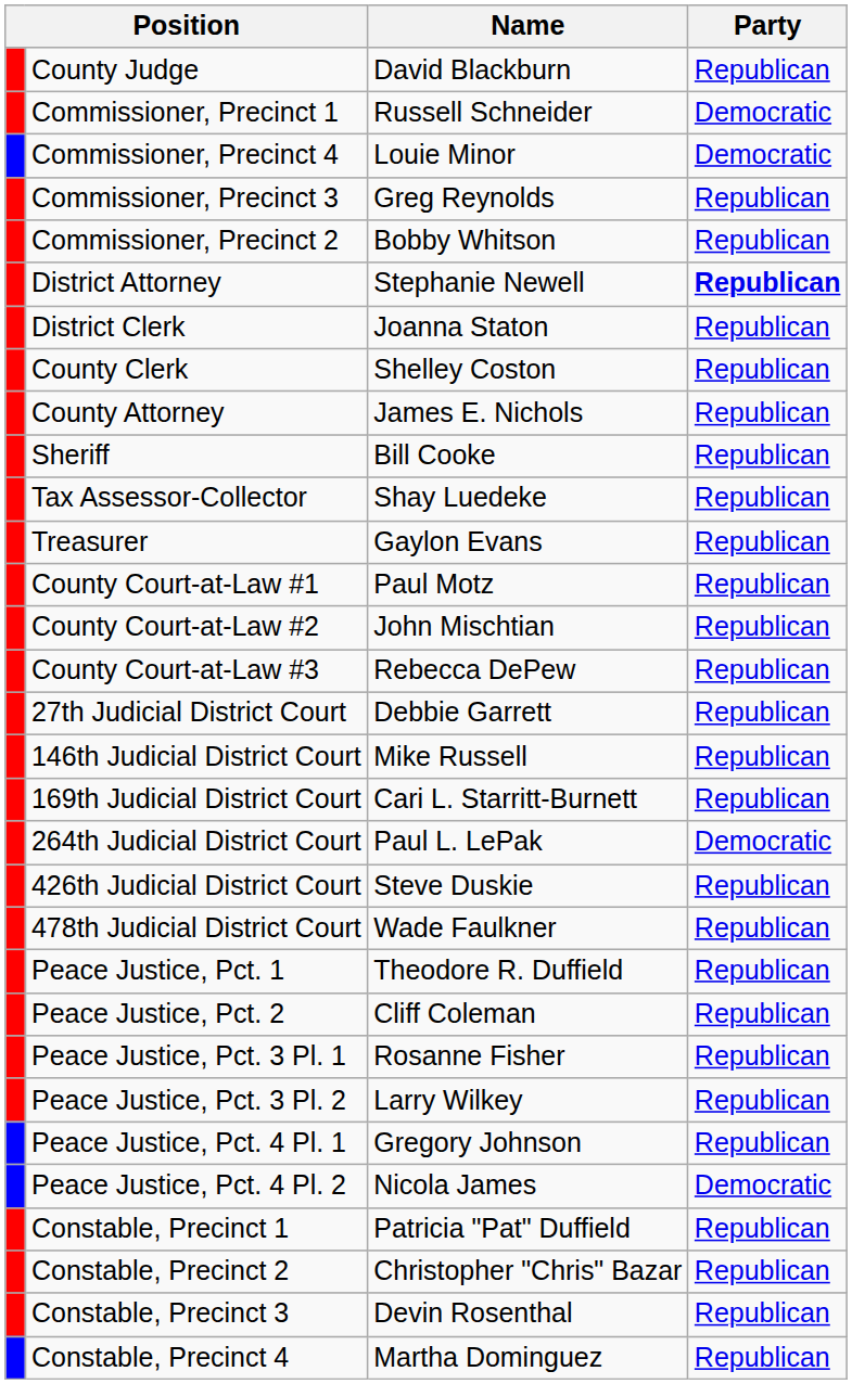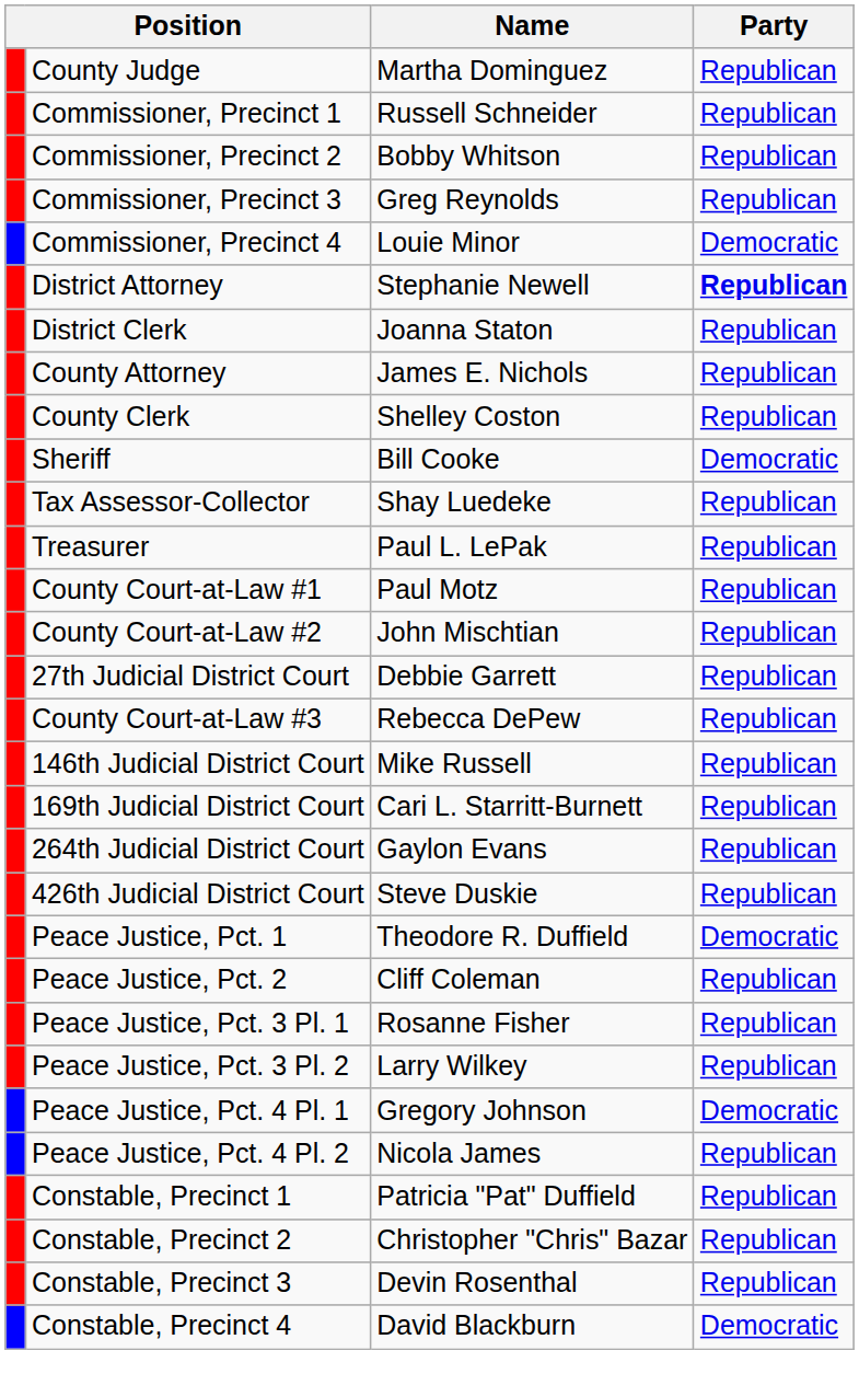 <table class="wikitable">
 <tr>
 <th colspan="2" style="text-align:center; vertical-align:bottom;">Position</th>
 <th style="text-align:center; vertical-align:bottom;">Name</th>
 <th style="text-align:center; vertical-align:bottom;">Party</th>
 </tr>
 <tr>
 <td style="background:red;"> </td>
 <td>County Judge</td>
-<td>David Blackburn</td>
+<td>Martha Dominguez</td>
 <td><a href='#'>Republican</a></td>
 </tr>
 <tr>
 <td style="background:red;"> </td>
 <td>Commissioner, Precinct 1</td>
 <td>Russell Schneider</td>
-<td><a href='#'>Democratic</a></td>
+<td><a href='#'>Republican</a></td>
 </tr>
 <tr>
-<td style="background:blue;"> </td>
-<td>Commissioner, Precinct 4</td>
-<td>Louie Minor</td>
-<td><a href='#'>Democratic</a></td>
+<td style="background:red;"> </td>
+<td>Commissioner, Precinct 2</td>
+<td>Bobby Whitson</td>
+<td><a href='#'>Republican</a></td>
 </tr>
 <tr>
 <td style="background:red;"> </td>
 <td>Commissioner, Precinct 3</td>
 <td>Greg Reynolds</td>
 <td><a href='#'>Republican</a></td>
 </tr>
 <tr>
-<td style="background:red;"> </td>
-<td>Commissioner, Precinct 2</td>
-<td>Bobby Whitson</td>
-<td><a href='#'>Republican</a></td>
+<td style="background:blue;"> </td>
+<td>Commissioner, Precinct 4</td>
+<td>Louie Minor</td>
+<td><a href='#'>Democratic</a></td>
 </tr>
 <tr>
 <td style="background:red;"> </td>
 <td>District Attorney</td>
 <td>Stephanie Newell</td>
 <td><strong><a href='#'>Republican</a></strong></td>
 </tr>
 <tr>
 <td style="background:red;"> </td>
 <td>District Clerk</td>
 <td>Joanna Staton</td>
 <td><a href='#'>Republican</a></td>
 </tr>
 <tr>
 <td style="background:red;"> </td>
+<td>County Attorney</td>
+<td>James E. Nichols</td>
+<td><a href='#'>Republican</a></td>
+</tr>
+<tr>
+<td style="background:red;"> </td>
 <td>County Clerk</td>
 <td>Shelley Coston</td>
 <td><a href='#'>Republican</a></td>
 </tr>
 <tr>
 <td style="background:red;"> </td>
-<td>County Attorney</td>
-<td>James E. Nichols</td>
-<td><a href='#'>Republican</a></td>
-</tr>
-<tr>
-<td style="background:red;"> </td>
 <td>Sheriff</td>
 <td>Bill Cooke</td>
-<td><a href='#'>Republican</a></td>
+<td><a href='#'>Democratic</a></td>
 </tr>
 <tr>
 <td style="background:red;"> </td>
 <td>Tax Assessor-Collector</td>
 <td>Shay Luedeke</td>
 <td><a href='#'>Republican</a></td>
 </tr>
 <tr>
 <td style="background:red;"> </td>
 <td>Treasurer</td>
-<td>Gaylon Evans</td>
+<td>Paul L. LePak</td>
 <td><a href='#'>Republican</a></td>
 </tr>
 <tr>
 <td style="background:red;"> </td>
 <td>County Court-at-Law #1</td>
 <td>Paul Motz</td>
 <td><a href='#'>Republican</a></td>
 </tr>
 <tr>
 <td style="background:red;"> </td>
 <td>County Court-at-Law #2</td>
 <td>John Mischtian</td>
 <td><a href='#'>Republican</a></td>
 </tr>
 <tr>
 <td style="background:red;"> </td>
-<td>County Court-at-Law #3</td>
-<td>Rebecca DePew</td>
+<td>27th Judicial District Court</td>
+<td>Debbie Garrett</td>
 <td><a href='#'>Republican</a></td>
 </tr>
 <tr>
 <td style="background:red;"> </td>
-<td>27th Judicial District Court</td>
-<td>Debbie Garrett</td>
+<td>County Court-at-Law #3</td>
+<td>Rebecca DePew</td>
 <td><a href='#'>Republican</a></td>
 </tr>
 <tr>
 <td style="background:red;"> </td>
 <td>146th Judicial District Court</td>
 <td>Mike Russell</td>
 <td><a href='#'>Republican</a></td>
 </tr>
 <tr>
 <td style="background:red;"> </td>
 <td>169th Judicial District Court</td>
 <td>Cari L. Starritt-Burnett</td>
 <td><a href='#'>Republican</a></td>
 </tr>
 <tr>
 <td style="background:red;"> </td>
 <td>264th Judicial District Court</td>
-<td>Paul L. LePak</td>
-<td><a href='#'>Democratic</a></td>
+<td>Gaylon Evans</td>
+<td><a href='#'>Republican</a></td>
 </tr>
 <tr>
 <td style="background:red;"> </td>
 <td>426th Judicial District Court</td>
 <td>Steve Duskie</td>
 <td><a href='#'>Republican</a></td>
 </tr>
 <tr>
 <td style="background:red;"> </td>
-<td>478th Judicial District Court</td>
-<td>Wade Faulkner</td>
-<td><a href='#'>Republican</a></td>
-</tr>
-<tr>
-<td style="background:red;"> </td>
 <td>Peace Justice, Pct. 1</td>
 <td>Theodore R. Duffield</td>
-<td><a href='#'>Republican</a></td>
+<td><a href='#'>Democratic</a></td>
 </tr>
 <tr>
 <td style="background:red;"> </td>
 <td>Peace Justice, Pct. 2</td>
 <td>Cliff Coleman</td>
 <td><a href='#'>Republican</a></td>
 </tr>
 <tr>
 <td style="background:red;"> </td>
 <td>Peace Justice, Pct. 3 Pl. 1</td>
 <td>Rosanne Fisher</td>
 <td><a href='#'>Republican</a></td>
 </tr>
 <tr>
 <td style="background:red;"> </td>
 <td>Peace Justice, Pct. 3 Pl. 2</td>
 <td>Larry Wilkey</td>
 <td><a href='#'>Republican</a></td>
 </tr>
 <tr>
 <td style="background:blue;"> </td>
 <td>Peace Justice, Pct. 4 Pl. 1</td>
 <td>Gregory Johnson</td>
-<td><a href='#'>Republican</a></td>
+<td><a href='#'>Democratic</a></td>
 </tr>
 <tr>
 <td style="background:blue;"> </td>
 <td>Peace Justice, Pct. 4 Pl. 2</td>
 <td>Nicola James</td>
-<td><a href='#'>Democratic</a></td>
+<td><a href='#'>Republican</a></td>
 </tr>
 <tr>
 <td style="background:red;"> </td>
 <td>Constable, Precinct 1</td>
 <td>Patricia "Pat" Duffield</td>
 <td><a href='#'>Republican</a></td>
 </tr>
 <tr>
 <td style="background:red;"> </td>
 <td>Constable, Precinct 2</td>
 <td>Christopher "Chris" Bazar</td>
 <td><a href='#'>Republican</a></td>
 </tr>
 <tr>
 <td style="background:red;"> </td>
 <td>Constable, Precinct 3</td>
 <td>Devin Rosenthal</td>
 <td><a href='#'>Republican</a></td>
 </tr>
 <tr>
 <td style="background:blue;"> </td>
 <td>Constable, Precinct 4</td>
-<td>Martha Dominguez</td>
-<td><a href='#'>Republican</a></td>
+<td>David Blackburn</td>
+<td><a href='#'>Democratic</a></td>
 </tr>
 </table>
